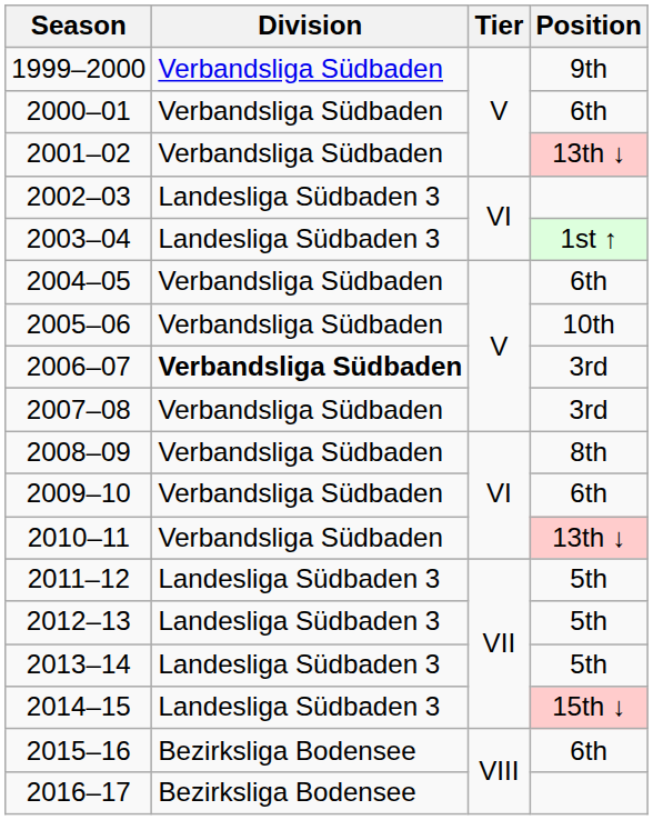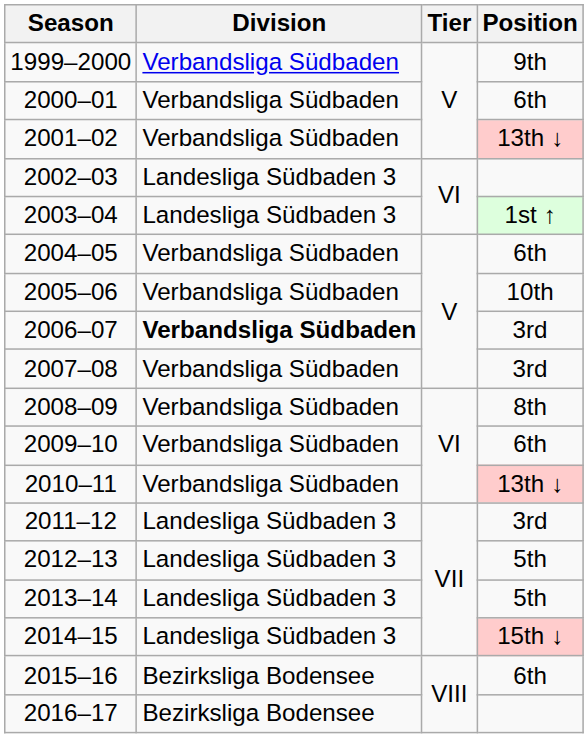 <table class="wikitable">
 <tr>
 <th>Season</th>
 <th>Division</th>
 <th>Tier</th>
 <th>Position</th>
 </tr>
 <tr align="center">
 <td>1999–2000</td>
 <td align="left"><a href='#'>Verbandsliga Südbaden</a></td>
 <td rowspan=3>V</td>
 <td>9th</td>
 </tr>
 <tr align="center">
 <td>2000–01</td>
 <td align="left">Verbandsliga Südbaden</td>
 <td>6th</td>
 </tr>
 <tr align="center">
 <td>2001–02</td>
 <td align="left">Verbandsliga Südbaden</td>
 <td style="background:#ffcccc">13th ↓</td>
 </tr>
 <tr align="center">
 <td>2002–03</td>
 <td align="left">Landesliga Südbaden 3</td>
 <td rowspan=2>VI</td>
 <td></td>
 </tr>
 <tr align="center">
 <td>2003–04</td>
 <td align="left">Landesliga Südbaden 3</td>
 <td style="background:#ddffdd">1st ↑</td>
 </tr>
 <tr align="center">
 <td>2004–05</td>
 <td align="left">Verbandsliga Südbaden</td>
 <td rowspan=4>V</td>
 <td>6th</td>
 </tr>
 <tr align="center">
 <td>2005–06</td>
 <td align="left">Verbandsliga Südbaden</td>
 <td>10th</td>
 </tr>
 <tr align="center">
 <td>2006–07</td>
 <td align="left"><strong>Verbandsliga Südbaden</strong></td>
 <td>3rd</td>
 </tr>
 <tr align="center">
 <td>2007–08</td>
 <td align="left">Verbandsliga Südbaden</td>
 <td>3rd</td>
 </tr>
 <tr align="center">
 <td>2008–09</td>
 <td align="left">Verbandsliga Südbaden</td>
 <td rowspan=3>VI</td>
 <td>8th</td>
 </tr>
 <tr align="center">
 <td>2009–10</td>
 <td align="left">Verbandsliga Südbaden</td>
 <td>6th</td>
 </tr>
 <tr align="center">
 <td>2010–11</td>
 <td align="left">Verbandsliga Südbaden</td>
 <td style="background:#ffcccc">13th ↓</td>
 </tr>
 <tr align="center">
 <td>2011–12</td>
 <td align="left">Landesliga Südbaden 3</td>
 <td rowspan=4>VII</td>
-<td>5th</td>
+<td>3rd</td>
 </tr>
 <tr align="center">
 <td>2012–13</td>
 <td align="left">Landesliga Südbaden 3</td>
 <td>5th</td>
 </tr>
 <tr align="center">
 <td>2013–14</td>
 <td align="left">Landesliga Südbaden 3</td>
 <td>5th</td>
 </tr>
 <tr align="center">
 <td>2014–15</td>
 <td align="left">Landesliga Südbaden 3</td>
 <td style="background:#ffcccc">15th ↓</td>
 </tr>
 <tr align="center">
 <td>2015–16</td>
 <td align="left">Bezirksliga Bodensee</td>
 <td rowspan=2>VIII</td>
 <td>6th</td>
 </tr>
 <tr align="center">
 <td>2016–17</td>
 <td align="left">Bezirksliga Bodensee</td>
 <td></td>
 </tr>
 </table>
